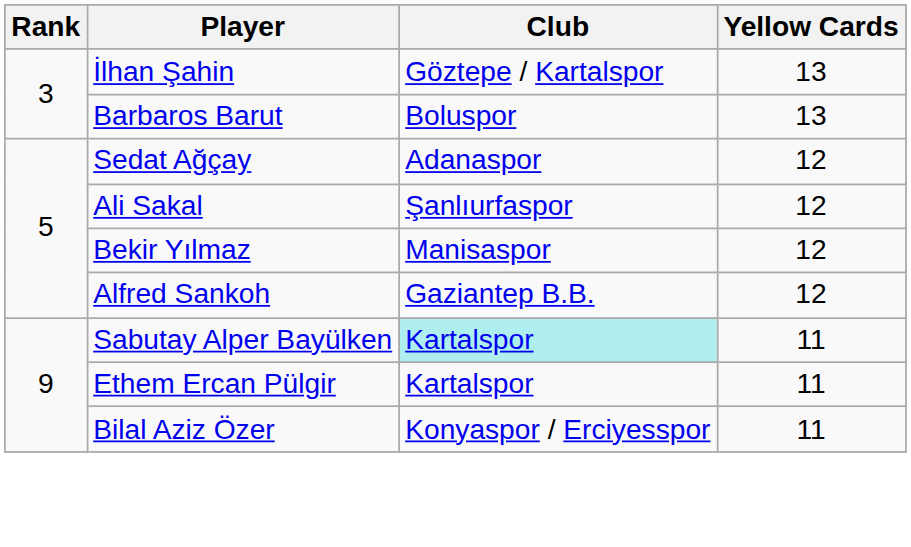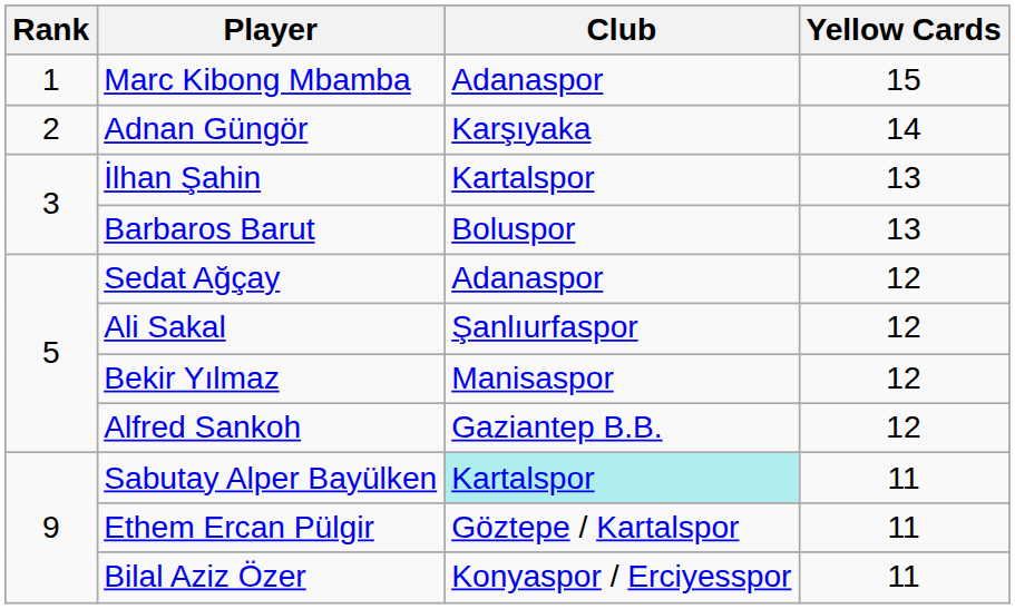 <table class="wikitable" style="text-align:left">
 <tr>
 <th>Rank</th>
 <th>Player</th>
 <th>Club</th>
 <th>Yellow Cards</th>
 </tr>
 <tr>
+<td style="text-align:center;">1</td>
+<td> <a href='#'>Marc Kibong Mbamba</a></td>
+<td><a href='#'>Adanaspor</a></td>
+<td align=center>15</td>
+</tr>
+<tr>
+<td style="text-align:center;">2</td>
+<td> <a href='#'>Adnan Güngör</a></td>
+<td><a href='#'>Karşıyaka</a></td>
+<td align=center>14</td>
+</tr>
+<tr>
 <td rowspan="2" style="text-align:center;">3</td>
 <td> <a href='#'>İlhan Şahin</a></td>
-<td><a href='#'>Göztepe</a> / <a href='#'>Kartalspor</a></td>
+<td><a href='#'>Kartalspor</a></td>
 <td align=center>13</td>
 </tr>
 <tr>
 <td> <a href='#'>Barbaros Barut</a></td>
 <td><a href='#'>Boluspor</a></td>
 <td align=center>13</td>
 </tr>
 <tr>
 <td rowspan="4" style="text-align:center;">5</td>
 <td> <a href='#'>Sedat Ağçay</a></td>
 <td><a href='#'>Adanaspor</a></td>
 <td align=center>12</td>
 </tr>
 <tr>
 <td> <a href='#'>Ali Sakal</a></td>
 <td><a href='#'>Şanlıurfaspor</a></td>
 <td align=center>12</td>
 </tr>
 <tr>
 <td> <a href='#'>Bekir Yılmaz</a></td>
 <td><a href='#'>Manisaspor</a></td>
 <td align=center>12</td>
 </tr>
 <tr>
 <td> <a href='#'>Alfred Sankoh</a></td>
 <td><a href='#'>Gaziantep B.B.</a></td>
 <td align=center>12</td>
 </tr>
 <tr>
 <td rowspan="3" style="text-align:center;">9</td>
 <td> <a href='#'>Sabutay Alper Bayülken</a></td>
 <td style="background: paleturquoise;"><a href='#'>Kartalspor</a></td>
 <td align=center>11</td>
 </tr>
 <tr>
 <td> <a href='#'>Ethem Ercan Pülgir</a></td>
-<td><a href='#'>Kartalspor</a></td>
+<td><a href='#'>Göztepe</a> / <a href='#'>Kartalspor</a></td>
 <td align=center>11</td>
 </tr>
 <tr>
 <td> <a href='#'>Bilal Aziz Özer</a></td>
 <td><a href='#'>Konyaspor</a> / <a href='#'>Erciyesspor</a></td>
 <td align=center>11</td>
 </tr>
 </table>
